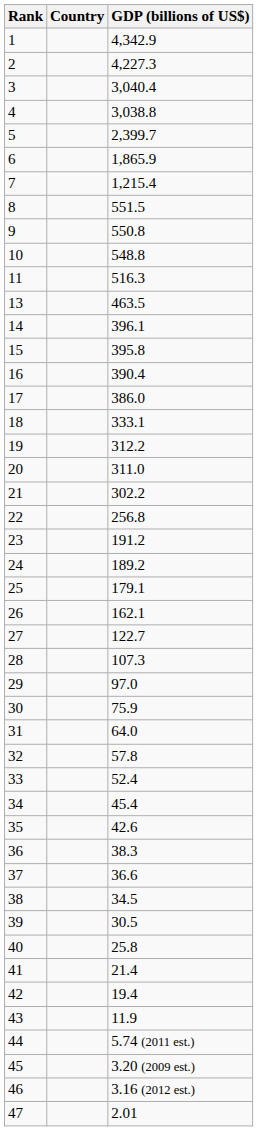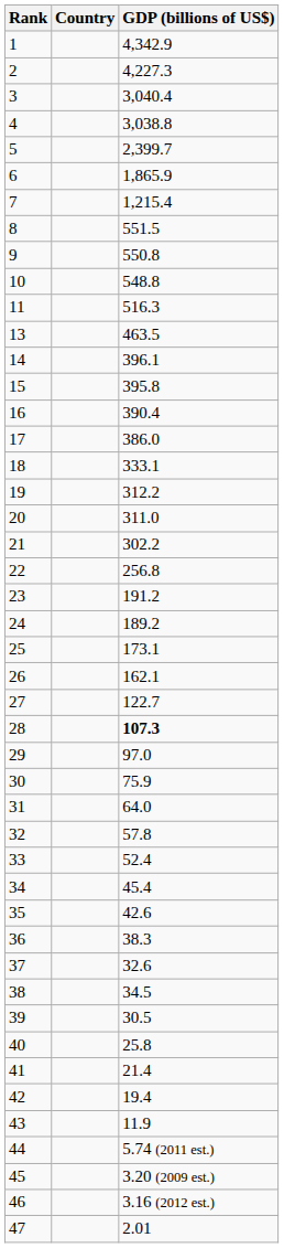 <table class="wikitable sortable">
 <tr>
 <th style="width:2em;" ! data-sort-type="number">Rank</th>
 <th>Country</th>
 <th>GDP (billions of US$)</th>
 </tr>
 <tr>
 <td>1</td>
 <td></td>
 <td>4,342.9</td>
 </tr>
 <tr>
 <td>2</td>
 <td></td>
 <td>4,227.3</td>
 </tr>
 <tr>
 <td>3</td>
 <td></td>
 <td>3,040.4</td>
 </tr>
 <tr>
 <td>4</td>
 <td></td>
 <td>3,038.8</td>
 </tr>
 <tr>
 <td>5</td>
 <td></td>
 <td>2,399.7</td>
 </tr>
 <tr>
 <td>6</td>
 <td></td>
 <td>1,865.9</td>
 </tr>
 <tr>
 <td>7</td>
 <td></td>
 <td>1,215.4</td>
 </tr>
 <tr>
 <td>8</td>
 <td></td>
 <td>551.5</td>
 </tr>
 <tr>
 <td>9</td>
 <td></td>
 <td>550.8</td>
 </tr>
 <tr>
 <td>10</td>
 <td></td>
 <td>548.8</td>
 </tr>
 <tr>
 <td>11</td>
 <td></td>
 <td>516.3</td>
 </tr>
 <tr>
 <td>13</td>
 <td></td>
 <td>463.5</td>
 </tr>
 <tr>
 <td>14</td>
 <td></td>
 <td>396.1</td>
 </tr>
 <tr>
 <td>15</td>
 <td></td>
 <td>395.8</td>
 </tr>
 <tr>
 <td>16</td>
 <td></td>
 <td>390.4</td>
 </tr>
 <tr>
 <td>17</td>
 <td></td>
 <td>386.0</td>
 </tr>
 <tr>
 <td>18</td>
 <td></td>
 <td>333.1</td>
 </tr>
 <tr>
 <td>19</td>
 <td></td>
 <td>312.2</td>
 </tr>
 <tr>
 <td>20</td>
 <td></td>
 <td>311.0</td>
 </tr>
 <tr>
 <td>21</td>
 <td></td>
 <td>302.2</td>
 </tr>
 <tr>
 <td>22</td>
 <td></td>
 <td>256.8</td>
 </tr>
 <tr>
 <td>23</td>
 <td></td>
 <td>191.2</td>
 </tr>
 <tr>
 <td>24</td>
 <td></td>
 <td>189.2</td>
 </tr>
 <tr>
 <td>25</td>
 <td></td>
-<td>179.1</td>
+<td>173.1</td>
 </tr>
 <tr>
 <td>26</td>
 <td></td>
 <td>162.1</td>
 </tr>
 <tr>
 <td>27</td>
 <td></td>
 <td>122.7</td>
 </tr>
 <tr>
 <td>28</td>
 <td></td>
-<td>107.3</td>
+<td><strong>107.3</strong></td>
 </tr>
 <tr>
 <td>29</td>
 <td></td>
 <td>97.0</td>
 </tr>
 <tr>
 <td>30</td>
 <td></td>
 <td>75.9</td>
 </tr>
 <tr>
 <td>31</td>
 <td></td>
 <td>64.0</td>
 </tr>
 <tr>
 <td>32</td>
 <td></td>
 <td>57.8</td>
 </tr>
 <tr>
 <td>33</td>
 <td></td>
 <td>52.4</td>
 </tr>
 <tr>
 <td>34</td>
 <td></td>
 <td>45.4</td>
 </tr>
 <tr>
 <td>35</td>
 <td></td>
 <td>42.6</td>
 </tr>
 <tr>
 <td>36</td>
 <td></td>
 <td>38.3</td>
 </tr>
 <tr>
 <td>37</td>
 <td></td>
-<td>36.6</td>
+<td>32.6</td>
 </tr>
 <tr>
 <td>38</td>
 <td></td>
 <td>34.5</td>
 </tr>
 <tr>
 <td>39</td>
 <td></td>
 <td>30.5</td>
 </tr>
 <tr>
 <td>40</td>
 <td></td>
 <td>25.8</td>
 </tr>
 <tr>
 <td>41</td>
 <td></td>
 <td>21.4</td>
 </tr>
 <tr>
 <td>42</td>
 <td></td>
 <td>19.4</td>
 </tr>
 <tr>
 <td>43</td>
 <td></td>
 <td>11.9</td>
 </tr>
 <tr>
 <td>44</td>
 <td></td>
 <td>5.74 <small>(2011 est.)</small></td>
 </tr>
 <tr>
 <td>45</td>
 <td></td>
 <td>3.20 <small>(2009 est.)</small></td>
 </tr>
 <tr>
 <td>46</td>
 <td></td>
 <td>3.16 <small>(2012 est.)</small></td>
 </tr>
 <tr>
 <td>47</td>
 <td></td>
 <td>2.01</td>
 </tr>
 </table>
